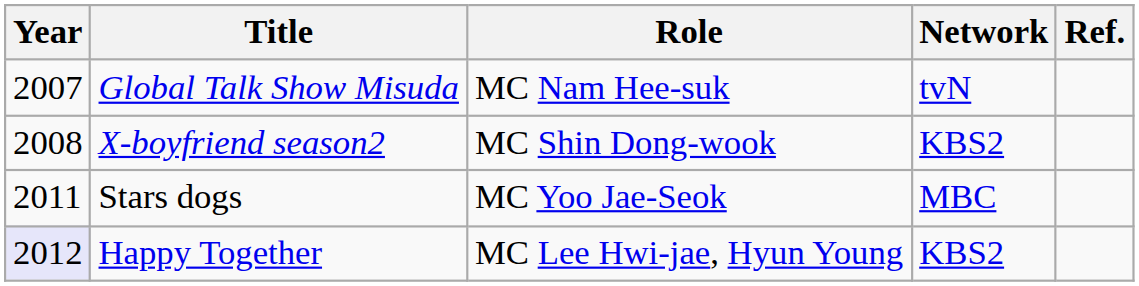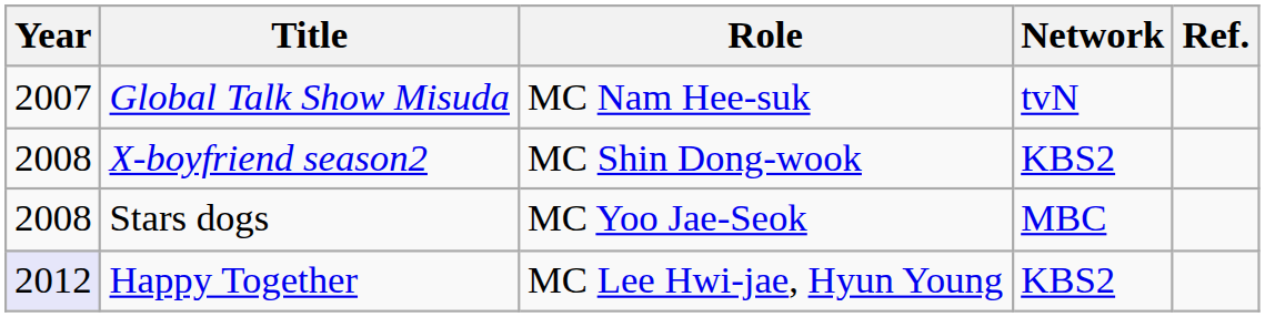 <table class="wikitable sortable">
 <tr>
 <th>Year</th>
 <th>Title</th>
 <th>Role</th>
 <th>Network</th>
 <th>Ref.</th>
 </tr>
 <tr>
 <td>2007</td>
 <td><em><a href='#'>Global Talk Show Misuda</a></em></td>
 <td>MC <a href='#'>Nam Hee-suk</a></td>
 <td><a href='#'>tvN</a></td>
 <td></td>
 </tr>
 <tr>
 <td>2008</td>
 <td><em><a href='#'>X-boyfriend season2</a></em></td>
 <td>MC <a href='#'>Shin Dong-wook</a></td>
 <td><a href='#'>KBS2</a></td>
 <td></td>
 </tr>
 <tr>
-<td>2011</td>
+<td>2008</td>
 <td>Stars dogs<em></td>
 <td>MC <a href='#'>Yoo Jae-Seok</a></td>
 <td><a href='#'>MBC</a></td>
 <td></td>
 </tr>
 <tr>
 <td style="background: lavender;">2012</td>
 <td></em><a href='#'>Happy Together</a><em></td>
 <td>MC <a href='#'>Lee Hwi-jae</a>, <a href='#'>Hyun Young</a></td>
 <td><a href='#'>KBS2</a></td>
 <td></td>
 </tr>
 </table>
